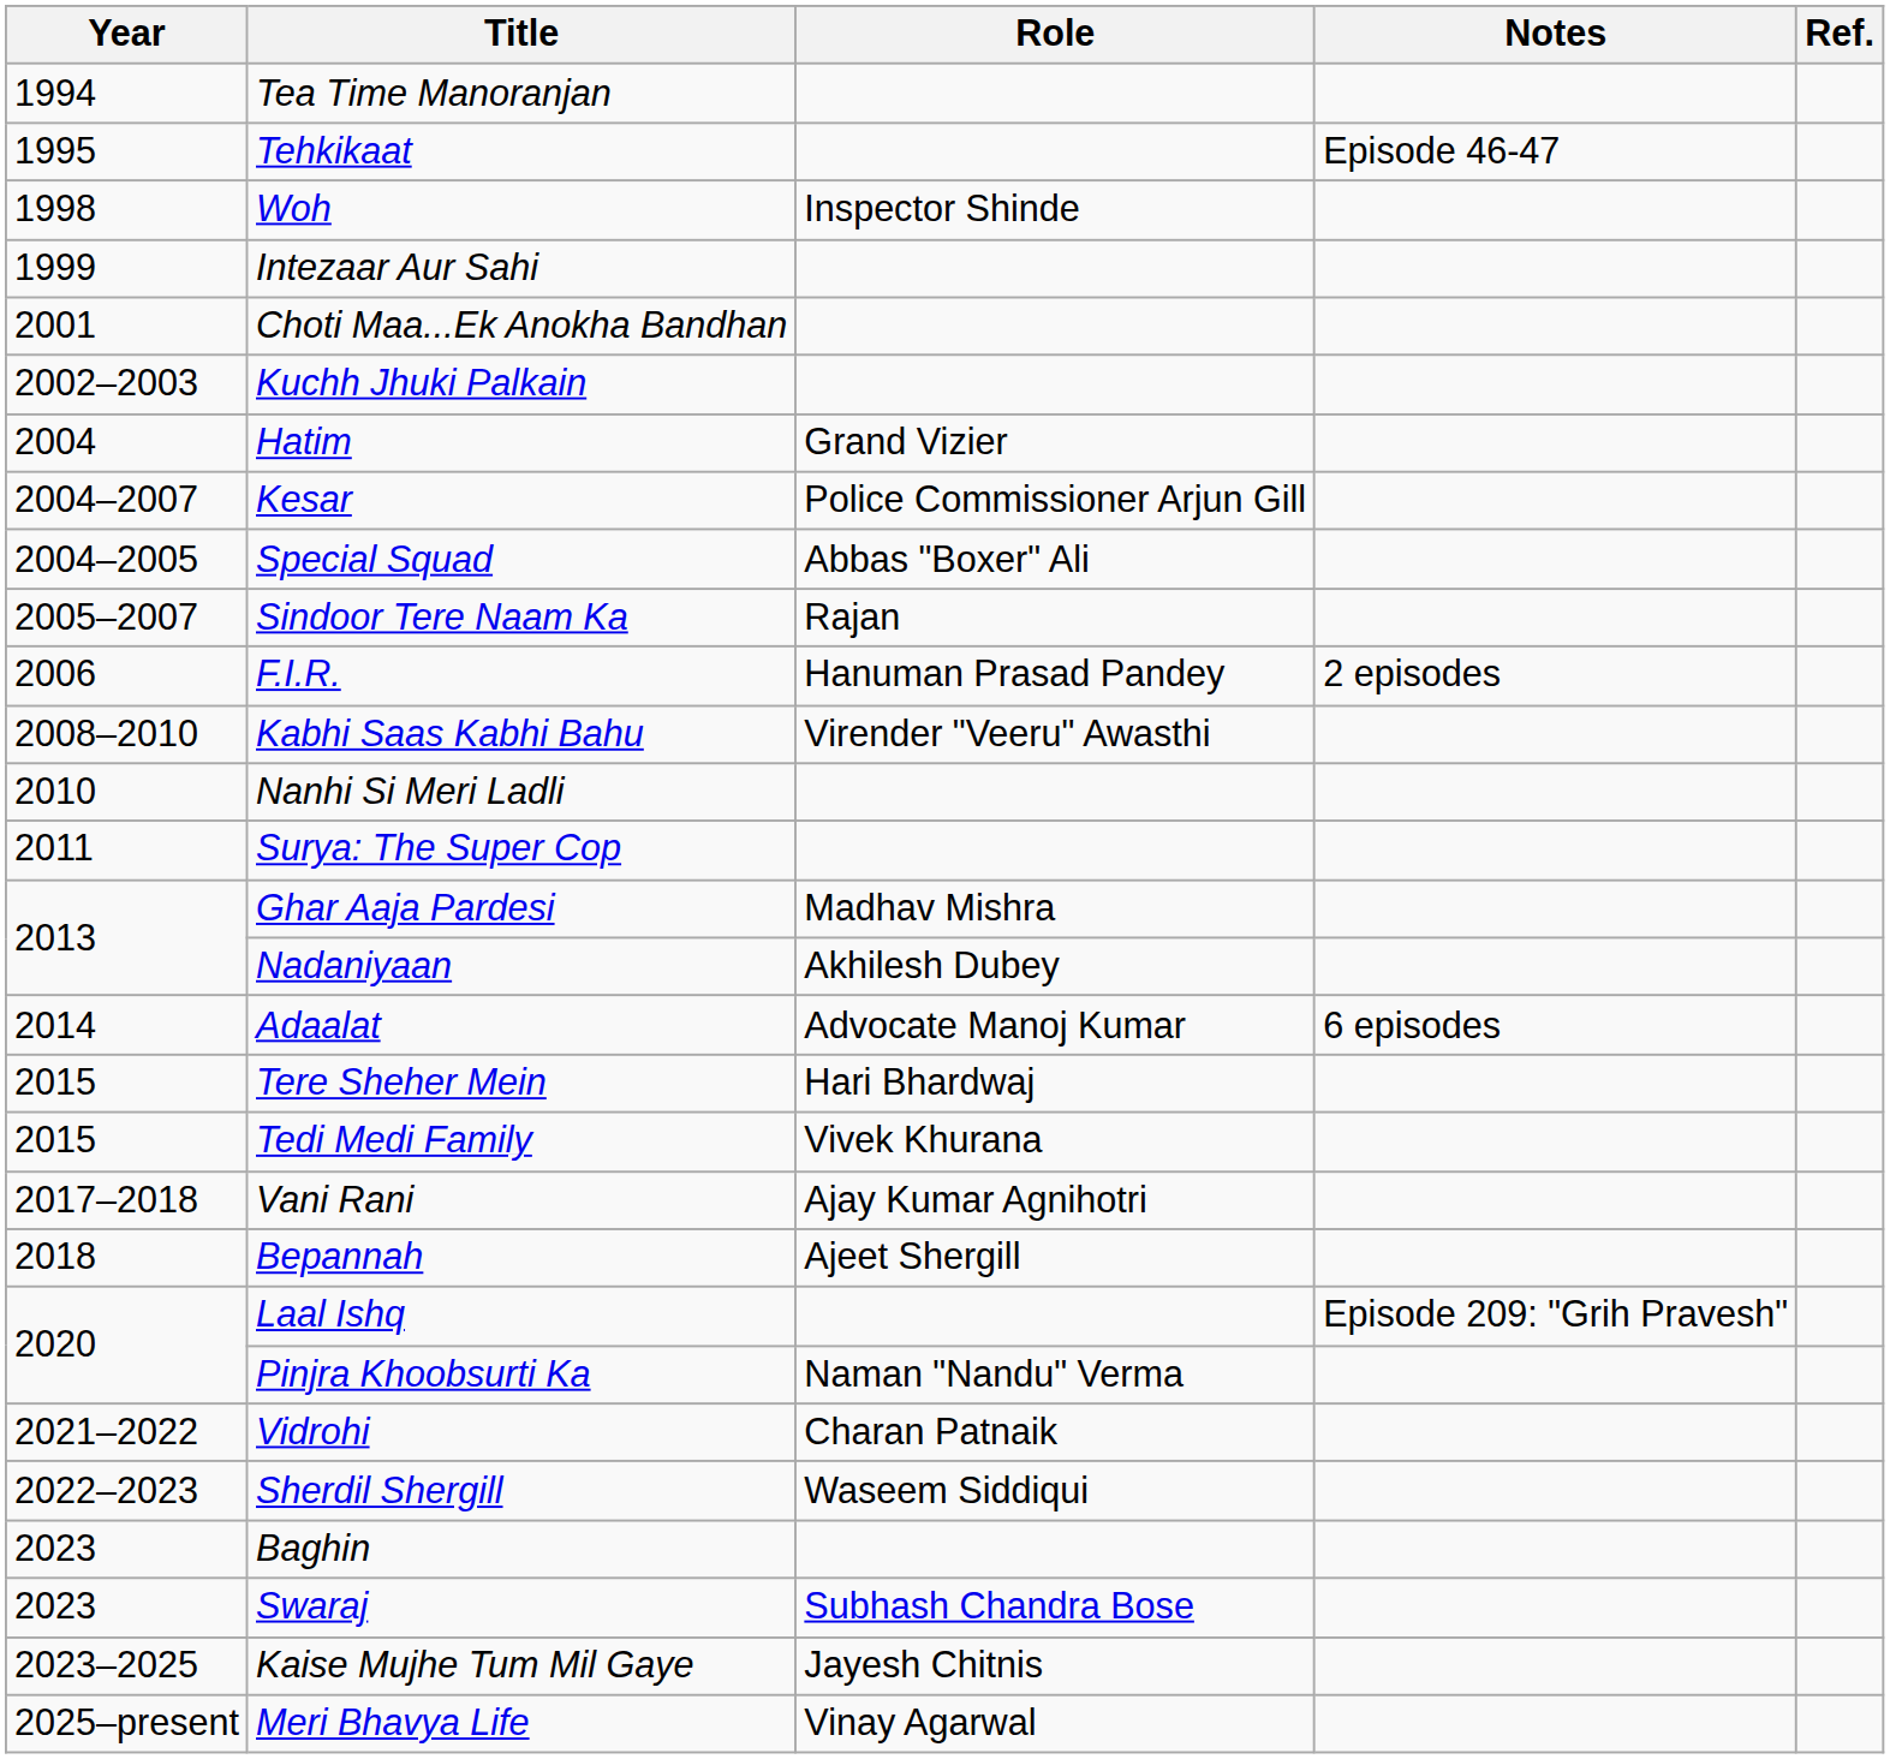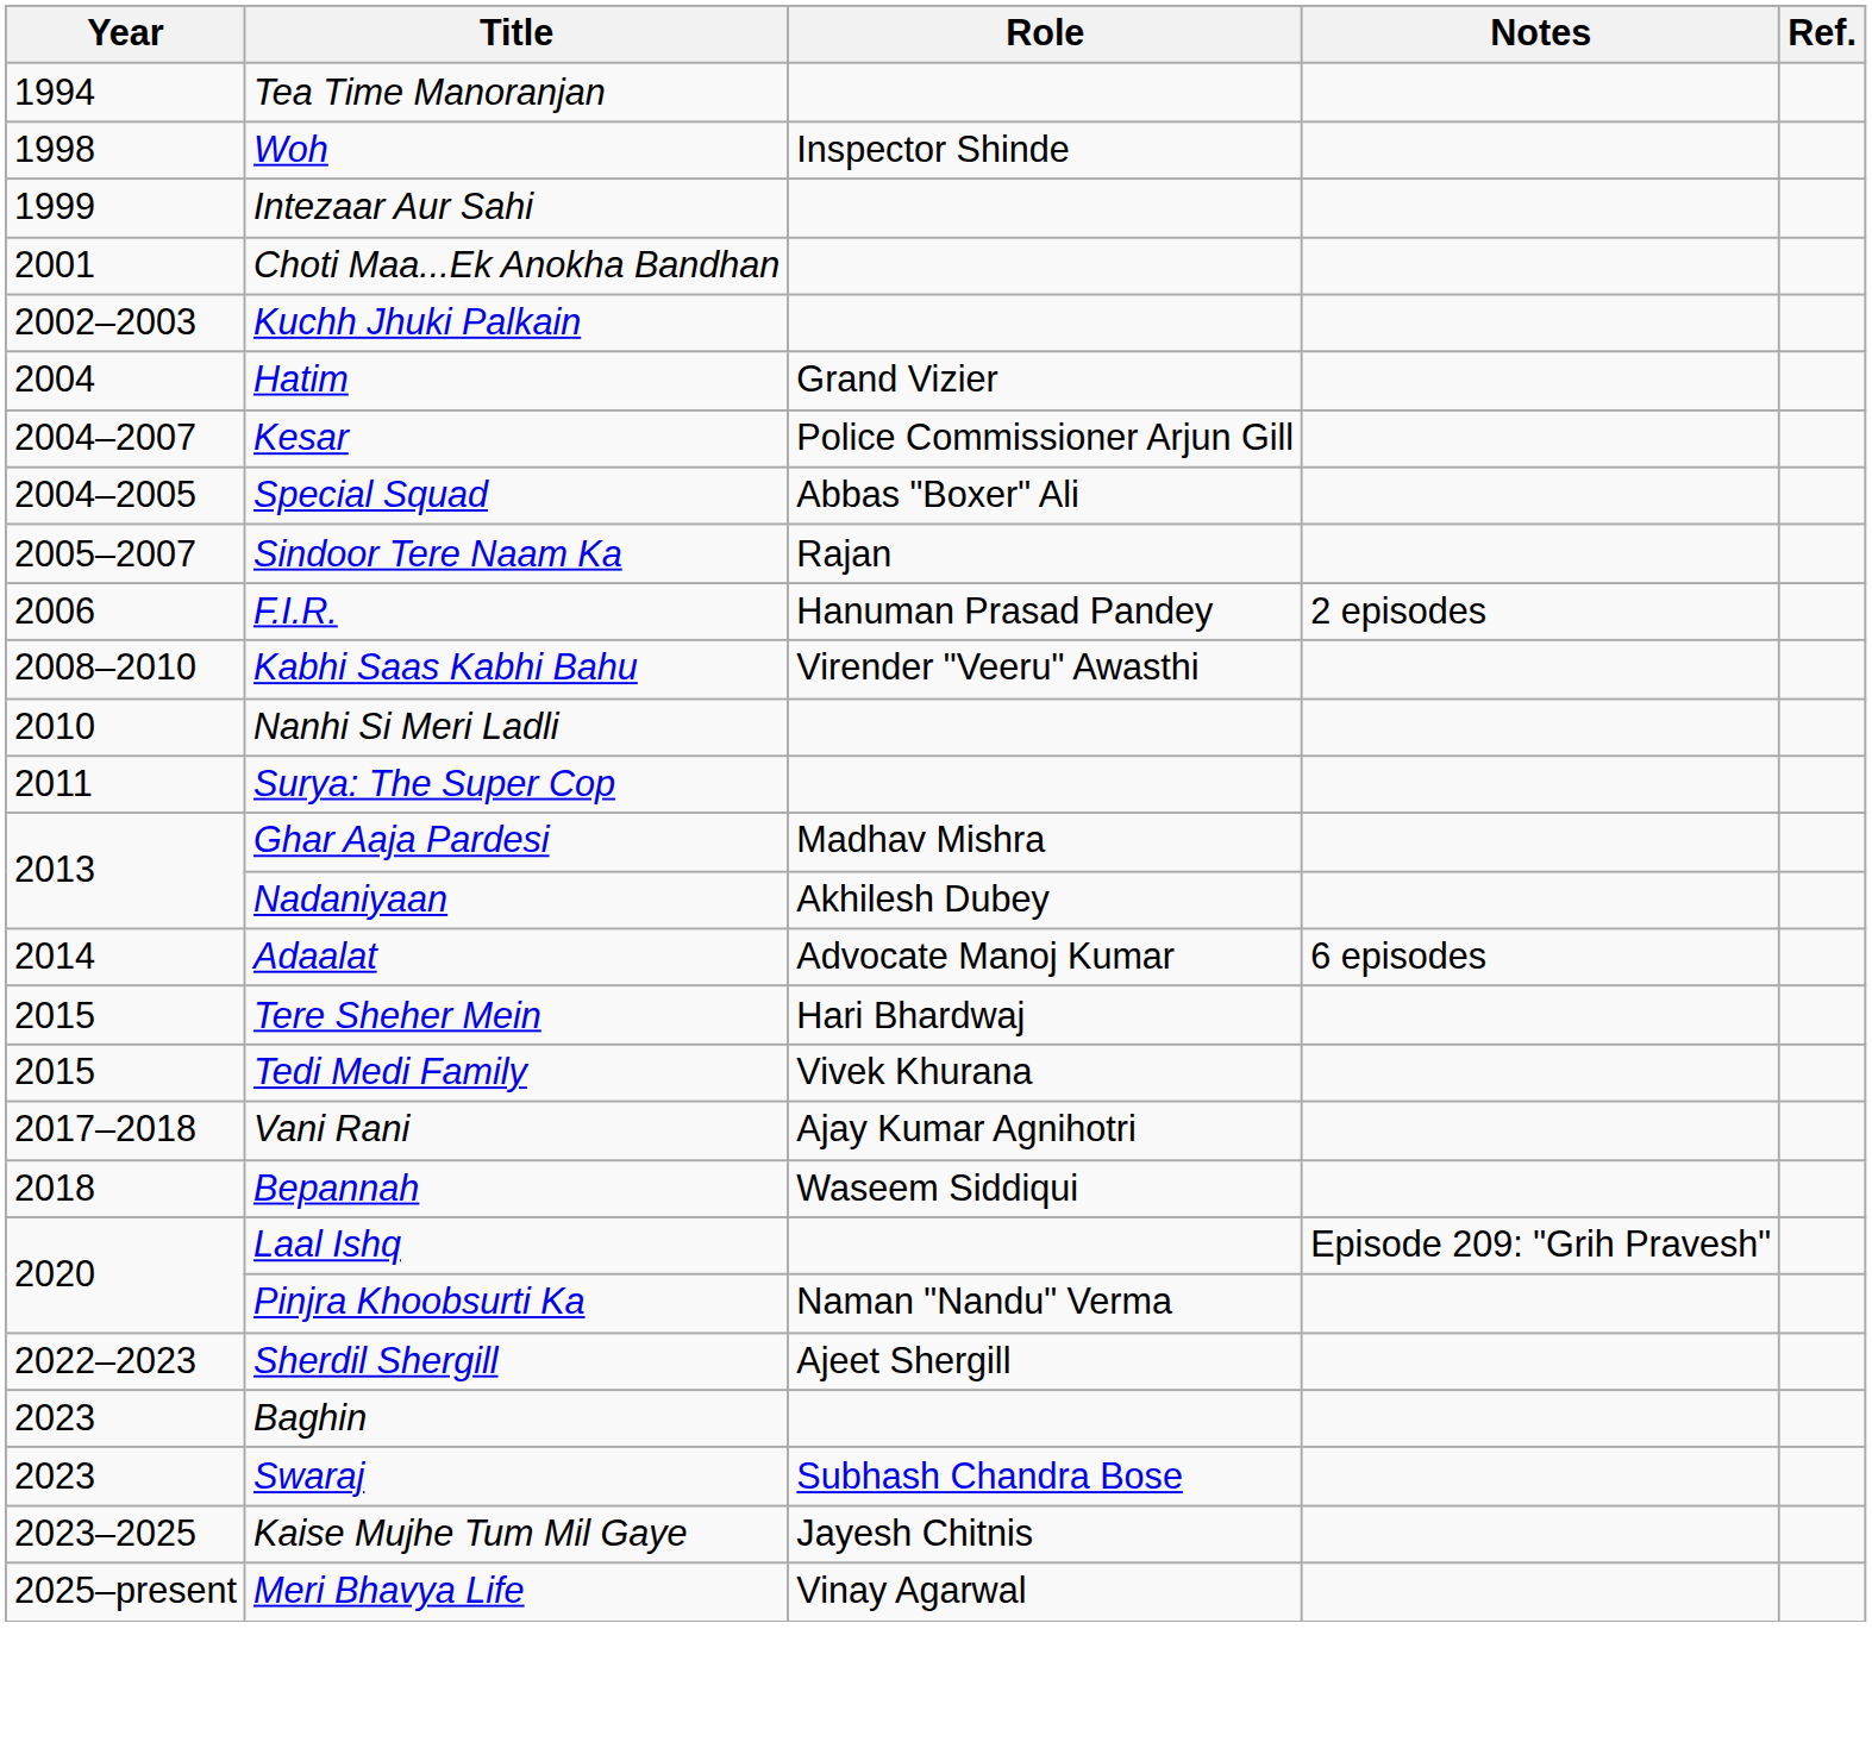 <table class="wikitable sortable">
 <tr>
 <th>Year</th>
 <th>Title</th>
 <th>Role</th>
 <th>Notes</th>
 <th>Ref.</th>
 </tr>
 <tr>
 <td>1994</td>
 <td><em>Tea Time Manoranjan</em></td>
 <td></td>
 <td></td>
-<td></td>
-</tr>
-<tr>
-<td>1995</td>
-<td><em><a href='#'>Tehkikaat</a></em></td>
-<td></td>
-<td>Episode 46-47</td>
 <td></td>
 </tr>
 <tr>
 <td>1998</td>
 <td><em><a href='#'>Woh</a></em></td>
 <td>Inspector Shinde</td>
 <td></td>
 <td></td>
 </tr>
 <tr>
 <td>1999</td>
 <td><em>Intezaar Aur Sahi</em></td>
 <td></td>
 <td></td>
 <td></td>
 </tr>
 <tr>
 <td>2001</td>
 <td><em>Choti Maa...Ek Anokha Bandhan</em></td>
 <td></td>
 <td></td>
 <td></td>
 </tr>
 <tr>
 <td>2002–2003</td>
 <td><em><a href='#'>Kuchh Jhuki Palkain</a></em></td>
 <td></td>
 <td></td>
 <td></td>
 </tr>
 <tr>
 <td>2004</td>
 <td><em><a href='#'>Hatim</a></em></td>
 <td>Grand Vizier</td>
 <td></td>
 <td></td>
 </tr>
 <tr>
 <td>2004–2007</td>
 <td><em><a href='#'>Kesar</a></em></td>
 <td>Police Commissioner Arjun Gill</td>
 <td></td>
 <td></td>
 </tr>
 <tr>
 <td>2004–2005</td>
 <td><em><a href='#'>Special Squad</a></em></td>
 <td>Abbas "Boxer" Ali</td>
 <td></td>
 <td></td>
 </tr>
 <tr>
 <td>2005–2007</td>
 <td><em><a href='#'>Sindoor Tere Naam Ka</a></em></td>
 <td>Rajan</td>
 <td></td>
 <td></td>
 </tr>
 <tr>
 <td>2006</td>
 <td><em><a href='#'>F.I.R.</a></em></td>
 <td>Hanuman Prasad Pandey</td>
 <td>2 episodes</td>
 <td></td>
 </tr>
 <tr>
 <td>2008–2010</td>
 <td><em><a href='#'>Kabhi Saas Kabhi Bahu</a></em></td>
 <td>Virender "Veeru" Awasthi</td>
 <td></td>
 <td></td>
 </tr>
 <tr>
 <td>2010</td>
 <td><em>Nanhi Si Meri Ladli</em></td>
 <td></td>
 <td></td>
 <td></td>
 </tr>
 <tr>
 <td>2011</td>
 <td><em><a href='#'>Surya: The Super Cop</a></em></td>
 <td></td>
 <td></td>
 <td></td>
 </tr>
 <tr>
 <td rowspan="2">2013</td>
 <td><em><a href='#'>Ghar Aaja Pardesi</a></em></td>
 <td>Madhav Mishra</td>
 <td></td>
 <td></td>
 </tr>
 <tr>
 <td><em><a href='#'>Nadaniyaan</a></em></td>
 <td>Akhilesh Dubey</td>
 <td></td>
 <td></td>
 </tr>
 <tr>
 <td>2014</td>
 <td><em><a href='#'>Adaalat</a></em></td>
 <td>Advocate Manoj Kumar</td>
 <td>6 episodes</td>
 <td></td>
 </tr>
 <tr>
 <td>2015</td>
 <td><em><a href='#'>Tere Sheher Mein</a></em></td>
 <td>Hari Bhardwaj</td>
 <td></td>
 <td></td>
 </tr>
 <tr>
 <td>2015</td>
 <td><em><a href='#'>Tedi Medi Family</a></em></td>
 <td>Vivek Khurana</td>
 <td></td>
 <td></td>
 </tr>
 <tr>
 <td>2017–2018</td>
 <td><em>Vani Rani</em></td>
 <td>Ajay Kumar Agnihotri</td>
 <td></td>
 <td></td>
 </tr>
 <tr>
 <td>2018</td>
 <td><em><a href='#'>Bepannah</a></em></td>
-<td>Ajeet Shergill</td>
+<td>Waseem Siddiqui</td>
 <td></td>
 <td></td>
 </tr>
 <tr>
 <td rowspan="2">2020</td>
 <td><em><a href='#'>Laal Ishq</a></em></td>
 <td></td>
 <td>Episode 209: "Grih Pravesh"</td>
 <td></td>
 </tr>
 <tr>
 <td><em><a href='#'>Pinjra Khoobsurti Ka</a></em></td>
 <td>Naman "Nandu" Verma</td>
 <td></td>
 <td></td>
 </tr>
 <tr>
-<td>2021–2022</td>
-<td><em><a href='#'>Vidrohi</a></em></td>
-<td>Charan Patnaik</td>
-<td></td>
-<td></td>
-</tr>
-<tr>
 <td>2022–2023</td>
 <td><em><a href='#'>Sherdil Shergill</a></em></td>
-<td>Waseem Siddiqui</td>
+<td>Ajeet Shergill</td>
 <td></td>
 <td></td>
 </tr>
 <tr>
 <td>2023</td>
 <td><em>Baghin</em></td>
 <td></td>
 <td></td>
 <td></td>
 </tr>
 <tr>
 <td>2023</td>
 <td><a href='#'><em>Swaraj</em></a></td>
 <td><a href='#'>Subhash Chandra Bose</a></td>
 <td></td>
 <td></td>
 </tr>
 <tr>
 <td>2023–2025</td>
 <td><em>Kaise Mujhe Tum Mil Gaye</em></td>
 <td>Jayesh Chitnis</td>
 <td></td>
 <td></td>
 </tr>
 <tr>
 <td>2025–present</td>
 <td><em><a href='#'>Meri Bhavya Life</a></em></td>
 <td>Vinay Agarwal</td>
 <td></td>
 <td></td>
 </tr>
 </table>
